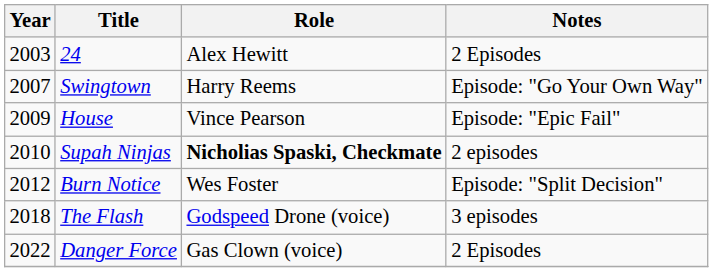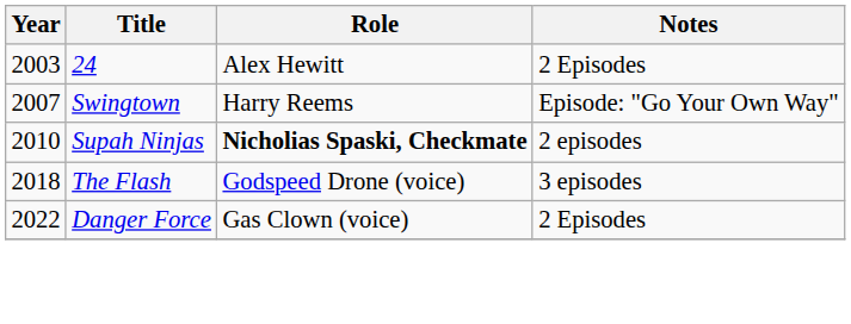 <table class="wikitable sortable">
 <tr>
 <th>Year</th>
 <th>Title</th>
 <th>Role</th>
 <th class="unsortable">Notes</th>
 </tr>
 <tr>
 <td>2003</td>
 <td><em><a href='#'>24</a></em></td>
 <td>Alex Hewitt</td>
 <td>2 Episodes</td>
 </tr>
 <tr>
 <td>2007</td>
 <td><em><a href='#'>Swingtown</a></em></td>
 <td>Harry Reems</td>
 <td>Episode: "Go Your Own Way"</td>
 </tr>
 <tr>
-<td>2009</td>
-<td><em><a href='#'>House</a></em></td>
-<td>Vince Pearson</td>
-<td>Episode: "Epic Fail"</td>
-</tr>
-<tr>
 <td>2010</td>
 <td><em><a href='#'>Supah Ninjas</a></em></td>
 <td><strong>Nicholias Spaski, Checkmate</strong></td>
 <td>2 episodes</td>
-</tr>
-<tr>
-<td>2012</td>
-<td><em><a href='#'>Burn Notice</a></em></td>
-<td>Wes Foster</td>
-<td>Episode: "Split Decision"</td>
 </tr>
 <tr>
 <td>2018</td>
 <td><em><a href='#'>The Flash</a></em></td>
 <td><a href='#'>Godspeed</a> Drone (voice)</td>
 <td>3 episodes</td>
 </tr>
 <tr>
 <td>2022</td>
 <td><em><a href='#'>Danger Force</a></em></td>
 <td>Gas Clown (voice)</td>
 <td>2 Episodes</td>
 </tr>
 <tr>
 </tr>
 </table>
